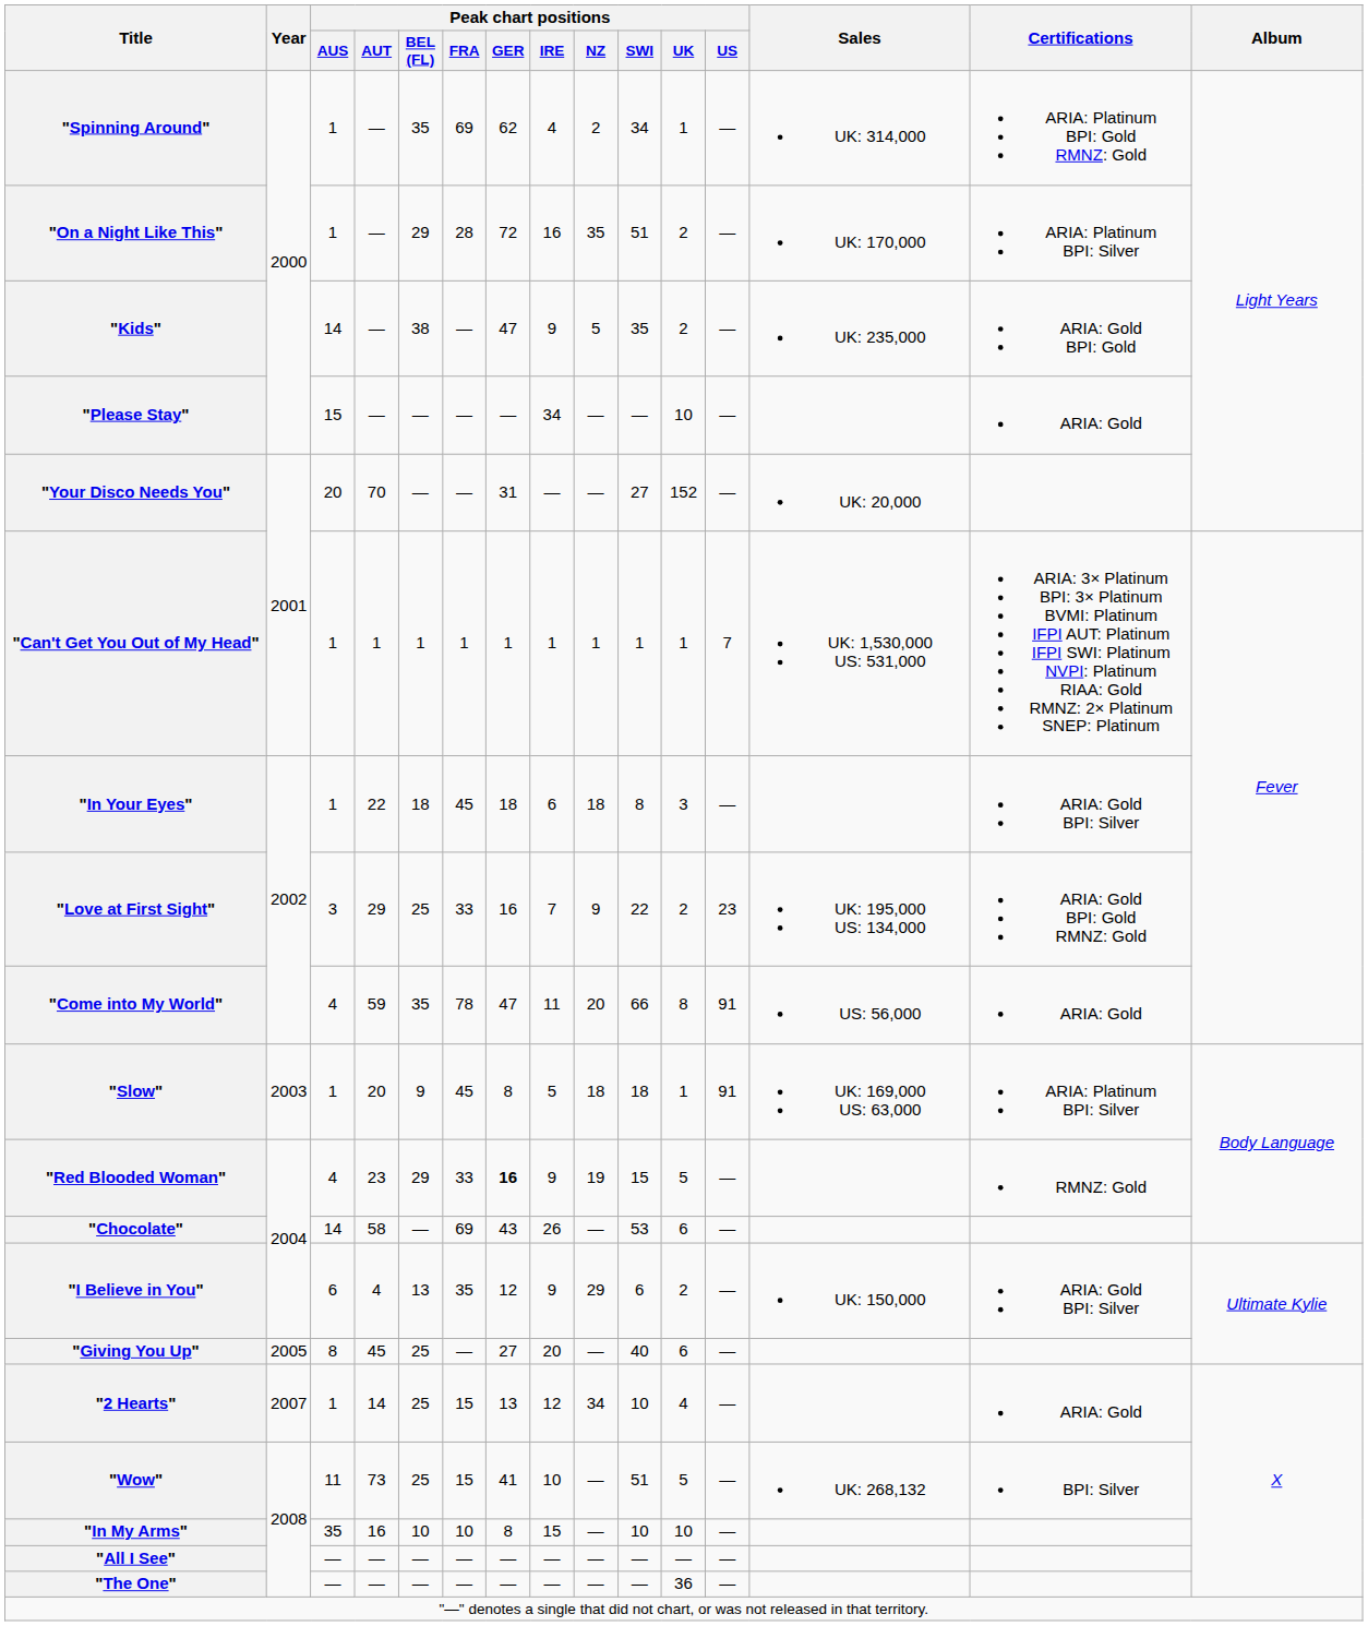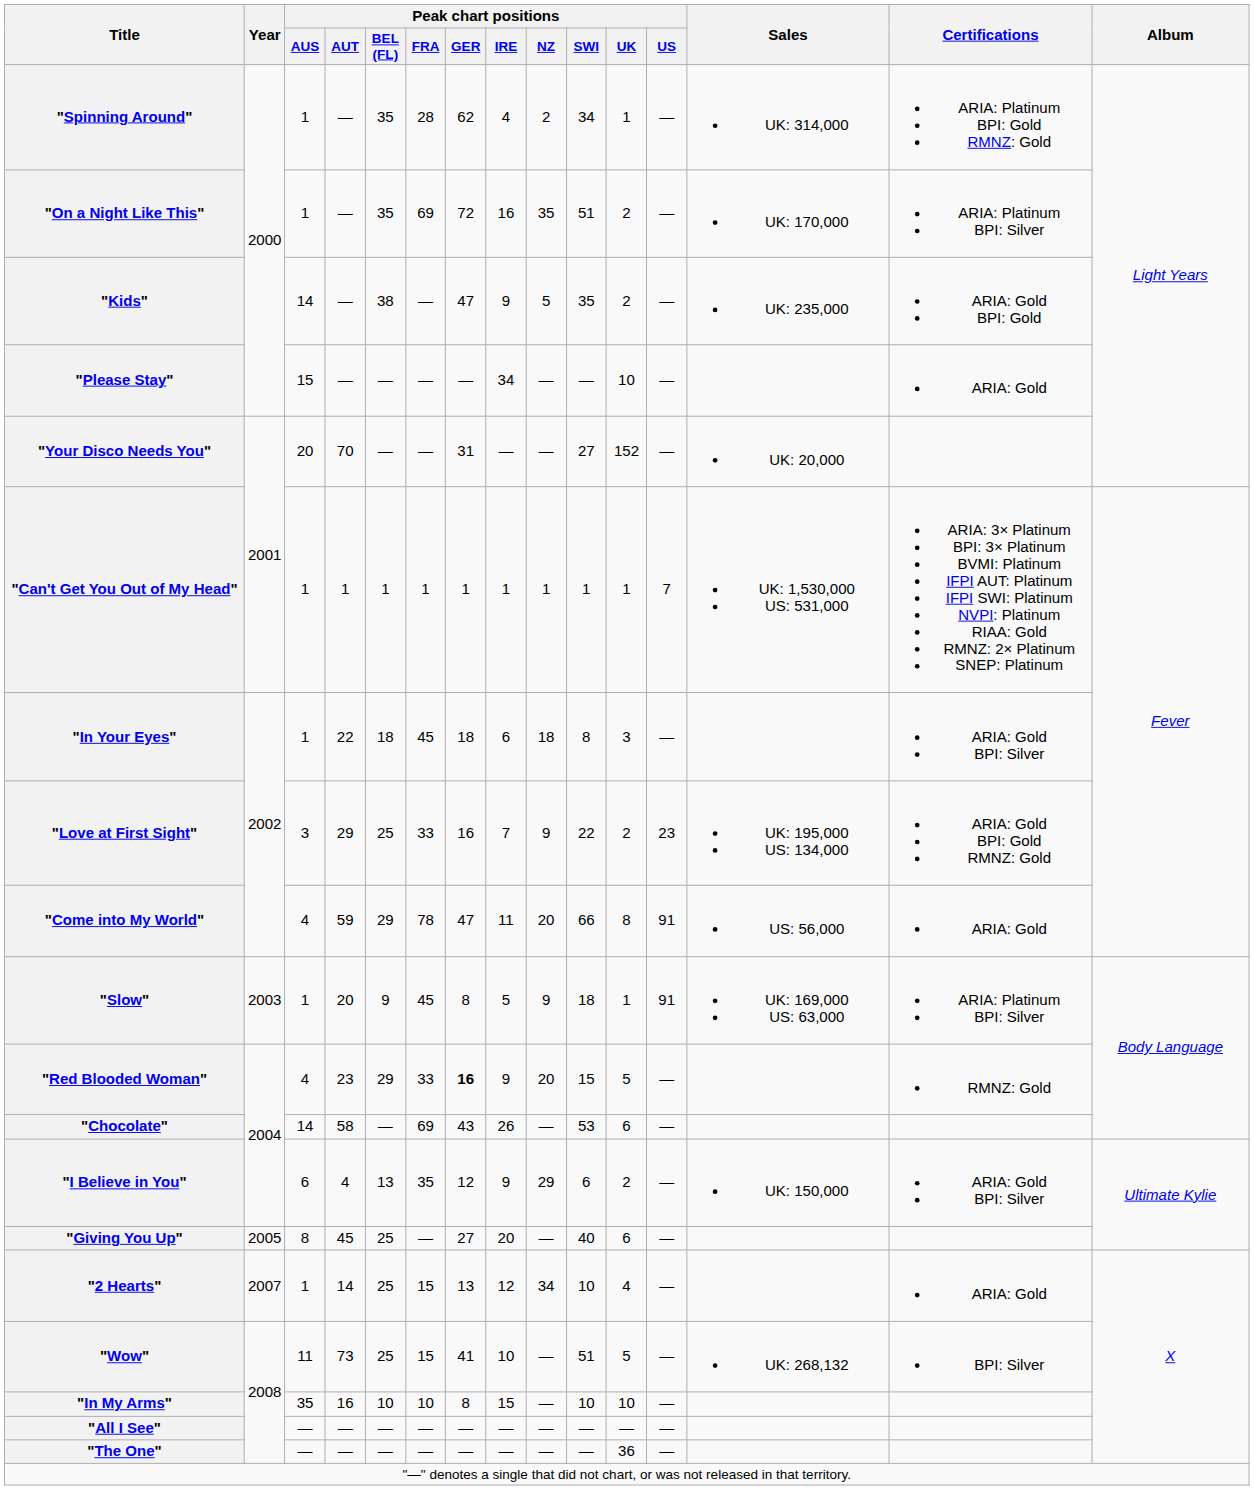 <table class="wikitable plainrowheaders" style="text-align:center;">
 <tr>
 <th scope="col" rowspan=2 style="width:15.5em;">Title</th>
 <th scope="col" rowspan=2>Year</th>
 <th scope="col" colspan=10>Peak chart positions</th>
 <th scope="col" rowspan=2 style="width:13em;">Sales</th>
 <th scope="col" rowspan=2 style="width:13em;"><a href='#'>Certifications</a></th>
 <th scope="col" rowspan=2 style="width:10em;">Album</th>
 </tr>
 <tr>
 <th scope="col" style="width:2.5em; font-size:90%;"><a href='#'>AUS</a><br></th>
 <th scope="col" style="width:2.5em; font-size:90%;"><a href='#'>AUT</a><br></th>
 <th scope="col" style="width:2.5em; font-size:90%;"><a href='#'>BEL (FL)</a><br></th>
 <th scope="col" style="width:2.5em; font-size:90%;"><a href='#'>FRA</a><br></th>
 <th scope="col" style="width:2.5em; font-size:90%;"><a href='#'>GER</a><br></th>
 <th scope="col" style="width:2.5em; font-size:90%;"><a href='#'>IRE</a><br></th>
 <th scope="col" style="width:2.5em; font-size:90%;"><a href='#'>NZ</a><br></th>
 <th scope="col" style="width:2.5em; font-size:90%;"><a href='#'>SWI</a><br></th>
 <th scope="col" style="width:2.5em; font-size:90%;"><a href='#'>UK</a><br></th>
 <th scope="col" style="width:2.5em; font-size:90%;"><a href='#'>US</a><br></th>
 </tr>
 <tr>
 <th scope=row>"<a href='#'>Spinning Around</a>"</th>
 <td rowspan=4>2000</td>
 <td>1</td>
 <td>—</td>
 <td>35</td>
-<td>69</td>
+<td>28</td>
 <td>62</td>
 <td>4</td>
 <td>2</td>
 <td>34</td>
 <td>1</td>
 <td>—</td>
 <td><br><ul><li>UK: 314,000</li></ul></td>
 <td><br><ul><li>ARIA: Platinum</li><li>BPI: Gold</li><li><a href='#'>RMNZ</a>: Gold</li></ul></td>
 <td rowspan=5><em><a href='#'>Light Years</a></em></td>
 </tr>
 <tr>
 <th scope=row>"<a href='#'>On a Night Like This</a>"</th>
 <td>1</td>
 <td>—</td>
-<td>29</td>
-<td>28</td>
+<td>35</td>
+<td>69</td>
 <td>72</td>
 <td>16</td>
 <td>35</td>
 <td>51</td>
 <td>2</td>
 <td>—</td>
 <td><br><ul><li>UK: 170,000</li></ul></td>
 <td><br><ul><li>ARIA: Platinum</li><li>BPI: Silver</li></ul></td>
 </tr>
 <tr>
 <th scope=row>"<a href='#'>Kids</a>"<br></th>
 <td>14</td>
 <td>—</td>
 <td>38</td>
 <td>—</td>
 <td>47</td>
 <td>9</td>
 <td>5</td>
 <td>35</td>
 <td>2</td>
 <td>—</td>
 <td><br><ul><li>UK: 235,000</li></ul></td>
 <td><br><ul><li>ARIA: Gold</li><li>BPI: Gold</li></ul></td>
 </tr>
 <tr>
 <th scope=row>"<a href='#'>Please Stay</a>"</th>
 <td>15</td>
 <td>—</td>
 <td>—</td>
 <td>—</td>
 <td>—</td>
 <td>34</td>
 <td>—</td>
 <td>—</td>
 <td>10</td>
 <td>—</td>
 <td></td>
 <td><br><ul><li>ARIA: Gold</li></ul></td>
 </tr>
 <tr>
 <th scope=row>"<a href='#'>Your Disco Needs You</a>"</th>
 <td rowspan=2>2001</td>
 <td>20</td>
 <td>70</td>
 <td>—</td>
 <td>—</td>
 <td>31</td>
 <td>—</td>
 <td>—</td>
 <td>27</td>
 <td>152</td>
 <td>—</td>
 <td><br><ul><li>UK: 20,000</li></ul></td>
 </tr>
 <tr>
 <th scope=row>"<a href='#'>Can't Get You Out of My Head</a>"</th>
 <td>1</td>
 <td>1</td>
 <td>1</td>
 <td>1</td>
 <td>1</td>
 <td>1</td>
 <td>1</td>
 <td>1</td>
 <td>1</td>
 <td>7</td>
 <td><br><ul><li>UK: 1,530,000</li><li>US: 531,000</li></ul></td>
 <td><br><ul><li>ARIA: 3× Platinum</li><li>BPI: 3× Platinum</li><li>BVMI: Platinum</li><li><a href='#'>IFPI</a> AUT: Platinum</li><li><a href='#'>IFPI</a> SWI: Platinum</li><li><a href='#'>NVPI</a>: Platinum</li><li>RIAA: Gold</li><li>RMNZ: 2× Platinum</li><li>SNEP: Platinum</li></ul></td>
 <td rowspan=4><em><a href='#'>Fever</a></em></td>
 </tr>
 <tr>
 <th scope=row>"<a href='#'>In Your Eyes</a>"</th>
 <td rowspan=3>2002</td>
 <td>1</td>
 <td>22</td>
 <td>18</td>
 <td>45</td>
 <td>18</td>
 <td>6</td>
 <td>18</td>
 <td>8</td>
 <td>3</td>
 <td>—</td>
 <td></td>
 <td><br><ul><li>ARIA: Gold</li><li>BPI: Silver</li></ul></td>
 </tr>
 <tr>
 <th scope=row>"<a href='#'>Love at First Sight</a>"</th>
 <td>3</td>
 <td>29</td>
 <td>25</td>
 <td>33</td>
 <td>16</td>
 <td>7</td>
 <td>9</td>
 <td>22</td>
 <td>2</td>
 <td>23</td>
 <td><br><ul><li>UK: 195,000</li><li>US: 134,000</li></ul></td>
 <td><br><ul><li>ARIA: Gold</li><li>BPI: Gold</li><li>RMNZ: Gold</li></ul></td>
 </tr>
 <tr>
 <th scope=row>"<a href='#'>Come into My World</a>"</th>
 <td>4</td>
 <td>59</td>
-<td>35</td>
+<td>29</td>
 <td>78</td>
 <td>47</td>
 <td>11</td>
 <td>20</td>
 <td>66</td>
 <td>8</td>
 <td>91</td>
 <td><br><ul><li>US: 56,000</li></ul></td>
 <td><br><ul><li>ARIA: Gold</li></ul></td>
 </tr>
 <tr>
 <th scope=row>"<a href='#'>Slow</a>"</th>
 <td>2003</td>
 <td>1</td>
 <td>20</td>
 <td>9</td>
 <td>45</td>
 <td>8</td>
 <td>5</td>
-<td>18</td>
+<td>9</td>
 <td>18</td>
 <td>1</td>
 <td>91</td>
 <td><br><ul><li>UK: 169,000</li><li>US: 63,000</li></ul></td>
 <td><br><ul><li>ARIA: Platinum</li><li>BPI: Silver</li></ul></td>
 <td rowspan=3><em><a href='#'>Body Language</a></em></td>
 </tr>
 <tr>
 <th scope=row>"<a href='#'>Red Blooded Woman</a>"</th>
 <td rowspan=3>2004</td>
 <td>4</td>
 <td>23</td>
 <td>29</td>
 <td>33</td>
 <td><strong>16</strong></td>
 <td>9</td>
-<td>19</td>
+<td>20</td>
 <td>15</td>
 <td>5</td>
 <td>—</td>
 <td></td>
 <td><br><ul><li>RMNZ: Gold</li></ul></td>
 </tr>
 <tr>
 <th scope=row>"<a href='#'>Chocolate</a>"</th>
 <td>14</td>
 <td>58</td>
 <td>—</td>
 <td>69</td>
 <td>43</td>
 <td>26</td>
 <td>—</td>
 <td>53</td>
 <td>6</td>
 <td>—</td>
 <td></td>
 <td></td>
 </tr>
 <tr>
 <th scope=row>"<a href='#'>I Believe in You</a>"</th>
 <td>6</td>
 <td>4</td>
 <td>13</td>
 <td>35</td>
 <td>12</td>
 <td>9</td>
 <td>29</td>
 <td>6</td>
 <td>2</td>
 <td>—</td>
 <td><br><ul><li>UK: 150,000</li></ul></td>
 <td><br><ul><li>ARIA: Gold</li><li>BPI: Silver</li></ul></td>
 <td rowspan=2><em><a href='#'>Ultimate Kylie</a></em></td>
 </tr>
 <tr>
 <th scope=row>"<a href='#'>Giving You Up</a>"</th>
 <td>2005</td>
 <td>8</td>
 <td>45</td>
 <td>25</td>
 <td>—</td>
 <td>27</td>
 <td>20</td>
 <td>—</td>
 <td>40</td>
 <td>6</td>
 <td>—</td>
 <td></td>
 <td></td>
 </tr>
 <tr>
 <th scope=row>"<a href='#'>2 Hearts</a>"</th>
 <td>2007</td>
 <td>1</td>
 <td>14</td>
 <td>25</td>
 <td>15</td>
 <td>13</td>
 <td>12</td>
 <td>34</td>
 <td>10</td>
 <td>4</td>
 <td>—</td>
 <td></td>
 <td><br><ul><li>ARIA: Gold</li></ul></td>
 <td rowspan=5><em><a href='#'>X</a></em></td>
 </tr>
 <tr>
 <th scope=row>"<a href='#'>Wow</a>"</th>
 <td rowspan=4>2008</td>
 <td>11</td>
 <td>73</td>
 <td>25</td>
 <td>15</td>
 <td>41</td>
 <td>10</td>
 <td>—</td>
 <td>51</td>
 <td>5</td>
 <td>—</td>
 <td><br><ul><li>UK: 268,132</li></ul></td>
 <td><br><ul><li>BPI: Silver</li></ul></td>
 </tr>
 <tr>
 <th scope=row>"<a href='#'>In My Arms</a>"</th>
 <td>35</td>
 <td>16</td>
 <td>10</td>
 <td>10</td>
 <td>8</td>
 <td>15</td>
 <td>—</td>
 <td>10</td>
 <td>10</td>
 <td>—</td>
 <td></td>
 <td></td>
 </tr>
 <tr>
 <th scope=row>"<a href='#'>All I See</a>"</th>
 <td>—</td>
 <td>—</td>
 <td>—</td>
 <td>—</td>
 <td>—</td>
 <td>—</td>
 <td>—</td>
 <td>—</td>
 <td>—</td>
 <td>—</td>
 <td></td>
 <td></td>
 </tr>
 <tr>
 <th scope=row>"<a href='#'>The One</a>"</th>
 <td>—</td>
 <td>—</td>
 <td>—</td>
 <td>—</td>
 <td>—</td>
 <td>—</td>
 <td>—</td>
 <td>—</td>
 <td>36</td>
 <td>—</td>
 <td></td>
 <td></td>
 </tr>
 <tr>
 <td colspan=16 style="font-size:90%">"—" denotes a single that did not chart, or was not released in that territory.</td>
 </tr>
 </table>
